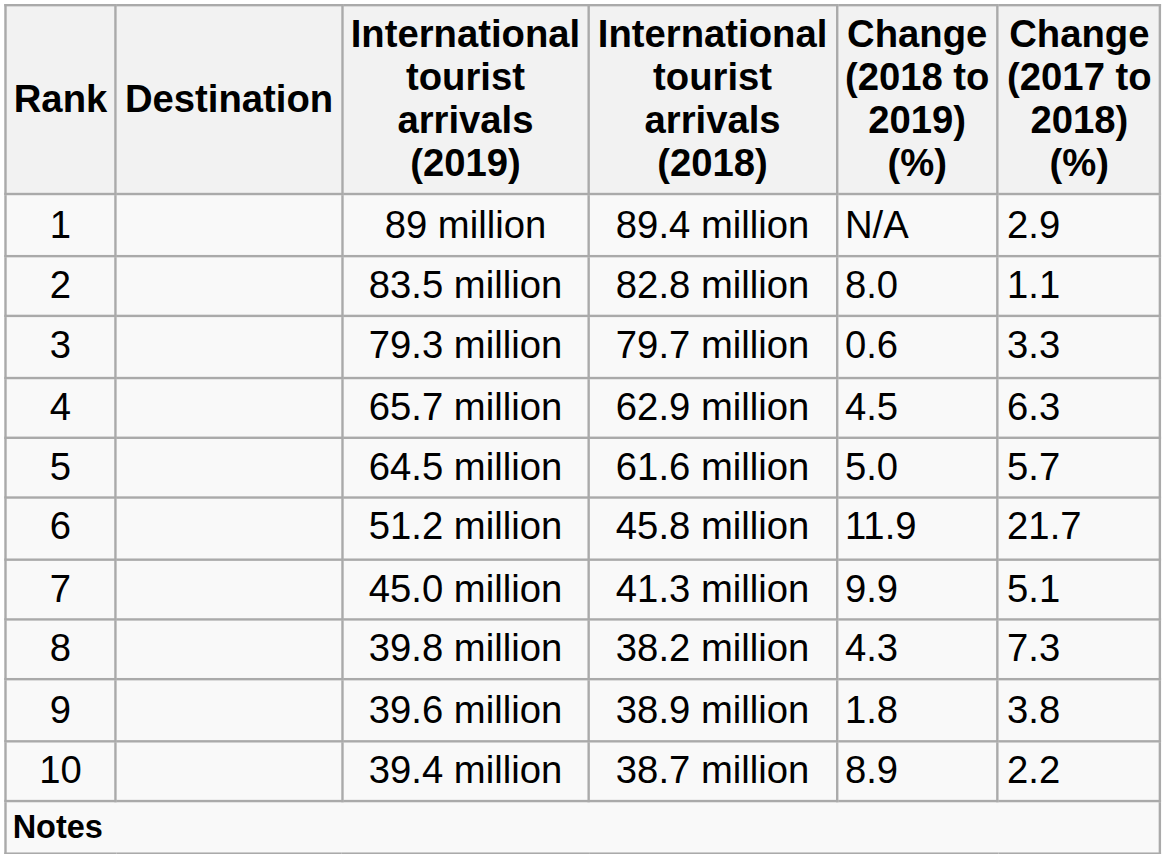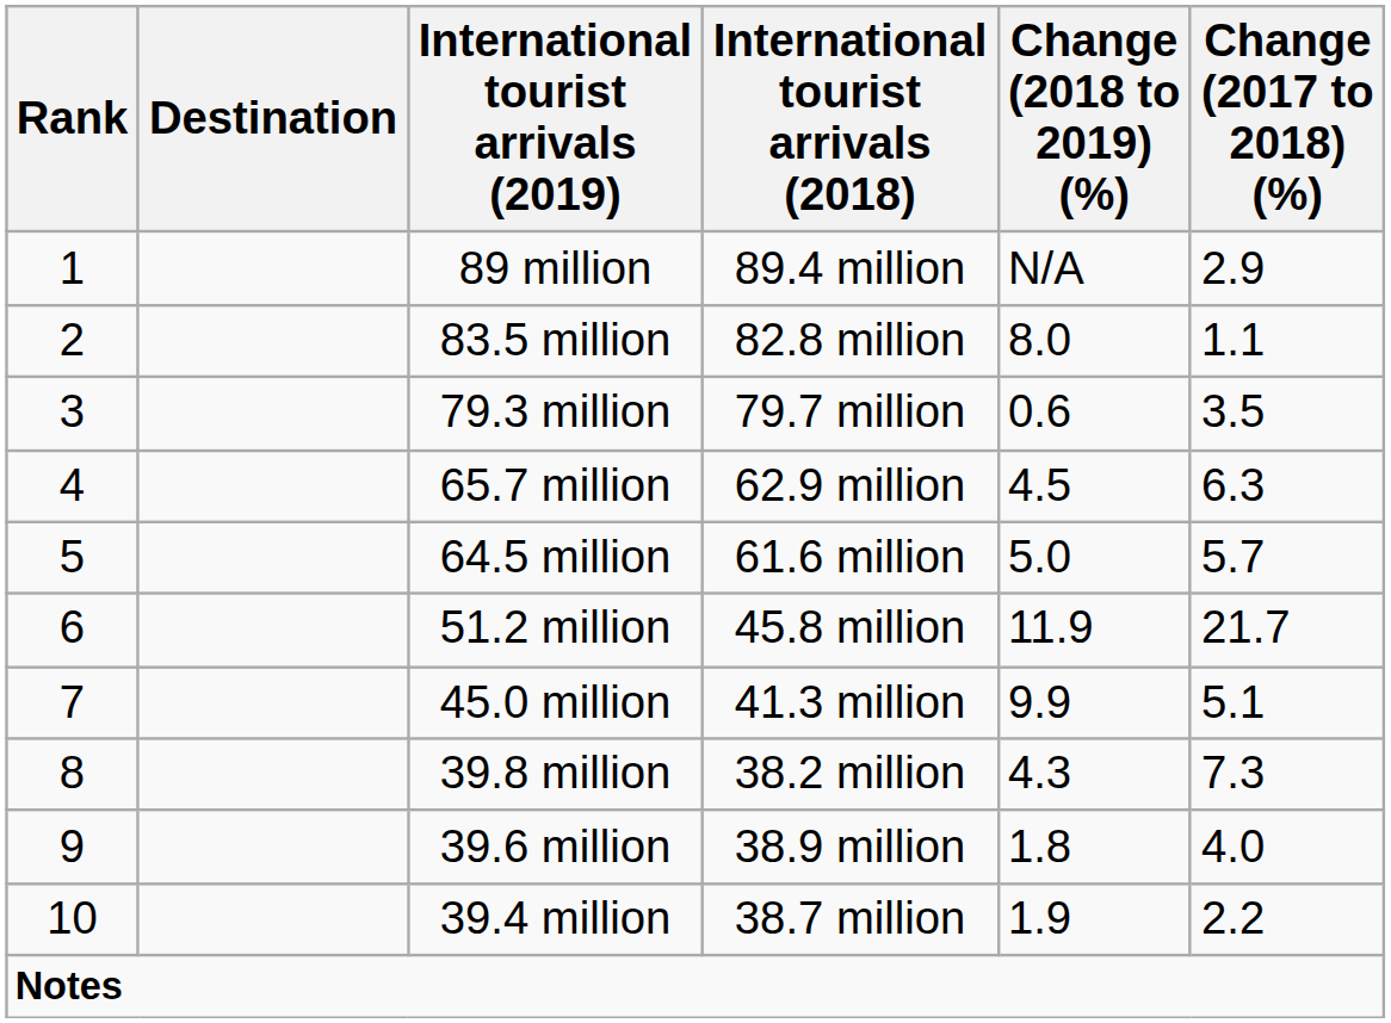 <table class="wikitable sortable" style="margin:1em auto 1em auto;">
 <tr>
 <th>Rank</th>
 <th>Destination</th>
 <th>International<br> tourist<br> arrivals<br> (2019)</th>
 <th>International<br> tourist<br> arrivals<br> (2018)</th>
 <th>Change<br> (2018 to<br> 2019)<br> (%)</th>
 <th>Change<br> (2017 to<br> 2018)<br> (%)</th>
 </tr>
 <tr align=center>
 <td>1</td>
 <td align="left"></td>
 <td>89 million</td>
 <td>89.4 million</td>
 <td align="left"> N/A</td>
 <td align="left"> 2.9</td>
 </tr>
 <tr align="center">
 <td>2</td>
 <td align="left"></td>
 <td>83.5 million</td>
 <td>82.8 million</td>
 <td align="left"> 8.0</td>
 <td align="left"> 1.1</td>
 </tr>
 <tr align="center">
 <td>3</td>
 <td align="left"></td>
 <td>79.3 million</td>
 <td>79.7 million</td>
 <td align="left"> 0.6</td>
-<td align="left"> 3.3</td>
+<td align="left"> 3.5</td>
 </tr>
 <tr align="center">
 <td>4</td>
 <td align="left"></td>
 <td>65.7 million</td>
 <td>62.9 million</td>
 <td align="left"> 4.5</td>
 <td align="left"> 6.3</td>
 </tr>
 <tr align="center">
 <td>5</td>
 <td align="left"></td>
 <td>64.5 million</td>
 <td>61.6 million</td>
 <td align="left"> 5.0</td>
 <td align="left"> 5.7</td>
 </tr>
 <tr align="center">
 <td>6</td>
 <td align="left"></td>
 <td>51.2 million</td>
 <td>45.8 million</td>
 <td align="left"> 11.9</td>
 <td align="left"> 21.7</td>
 </tr>
 <tr align="center">
 <td>7</td>
 <td align="left"></td>
 <td>45.0 million</td>
 <td>41.3 million</td>
 <td align="left"> 9.9</td>
 <td align="left"> 5.1</td>
 </tr>
 <tr align="center">
 <td>8</td>
 <td align="left"></td>
 <td>39.8 million</td>
 <td>38.2 million</td>
 <td align="left"> 4.3</td>
 <td align="left"> 7.3</td>
 </tr>
 <tr align="center">
 <td>9</td>
 <td align="left"></td>
 <td>39.6 million</td>
 <td>38.9 million</td>
 <td align="left"> 1.8</td>
-<td align="left"> 3.8</td>
+<td align="left"> 4.0</td>
 </tr>
 <tr align="center">
 <td>10</td>
 <td align="left"></td>
 <td>39.4 million</td>
 <td>38.7 million</td>
-<td align="left"> 8.9</td>
+<td align="left"> 1.9</td>
 <td align="left"> 2.2</td>
 </tr>
 <tr class="sortbottom">
 <td colspan="6" style="font-size: 0.85em;text-align:left"><strong>Notes</strong><br></td>
 </tr>
 </table>
